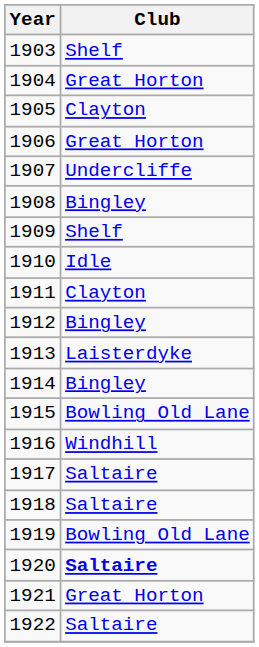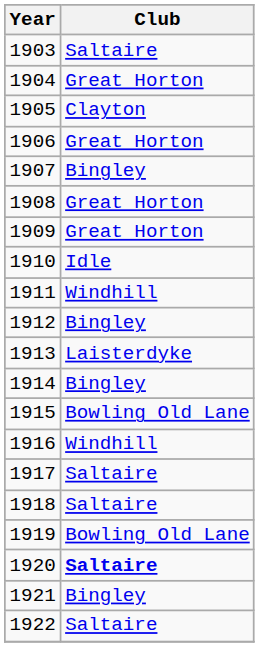 <table class="wikitable" style="font-size:85%">
 <tr>
 <th>Year</th>
 <th>Club</th>
 </tr>
 <tr>
 <td>1903</td>
-<td><a href='#'>Shelf</a></td>
+<td><a href='#'>Saltaire</a></td>
 </tr>
 <tr>
 <td>1904</td>
 <td><a href='#'>Great Horton</a></td>
 </tr>
 <tr>
 <td>1905</td>
 <td><a href='#'>Clayton</a></td>
 </tr>
 <tr>
 <td>1906</td>
 <td><a href='#'>Great Horton</a></td>
 </tr>
 <tr>
 <td>1907</td>
-<td><a href='#'>Undercliffe</a></td>
+<td><a href='#'>Bingley</a></td>
 </tr>
 <tr>
 <td>1908</td>
-<td><a href='#'>Bingley</a></td>
+<td><a href='#'>Great Horton</a></td>
 </tr>
 <tr>
 <td>1909</td>
-<td><a href='#'>Shelf</a></td>
+<td><a href='#'>Great Horton</a></td>
 </tr>
 <tr>
 <td>1910</td>
 <td><a href='#'>Idle</a></td>
 </tr>
 <tr>
 <td>1911</td>
-<td><a href='#'>Clayton</a></td>
+<td><a href='#'>Windhill</a></td>
 </tr>
 <tr>
 <td>1912</td>
 <td><a href='#'>Bingley</a></td>
 </tr>
 <tr>
 <td>1913</td>
 <td><a href='#'>Laisterdyke</a></td>
 </tr>
 <tr>
 <td>1914</td>
 <td><a href='#'>Bingley</a></td>
 </tr>
 <tr>
 <td>1915</td>
 <td><a href='#'>Bowling Old Lane</a></td>
 </tr>
 <tr>
 <td>1916</td>
 <td><a href='#'>Windhill</a></td>
 </tr>
 <tr>
 <td>1917</td>
 <td><a href='#'>Saltaire</a></td>
 </tr>
 <tr>
 <td>1918</td>
 <td><a href='#'>Saltaire</a></td>
 </tr>
 <tr>
 <td>1919</td>
 <td><a href='#'>Bowling Old Lane</a></td>
 </tr>
 <tr>
 <td>1920</td>
 <td><strong><a href='#'>Saltaire</a></strong></td>
 </tr>
 <tr>
 <td>1921</td>
-<td><a href='#'>Great Horton</a></td>
+<td><a href='#'>Bingley</a></td>
 </tr>
 <tr>
 <td>1922</td>
 <td><a href='#'>Saltaire</a></td>
 </tr>
 <tr>
 </tr>
 </table>
